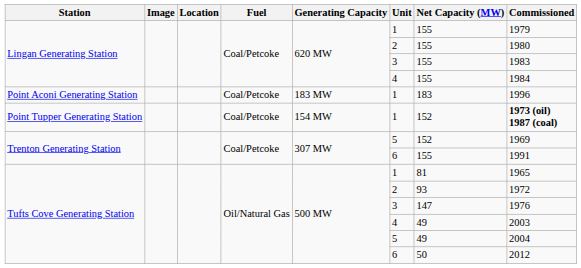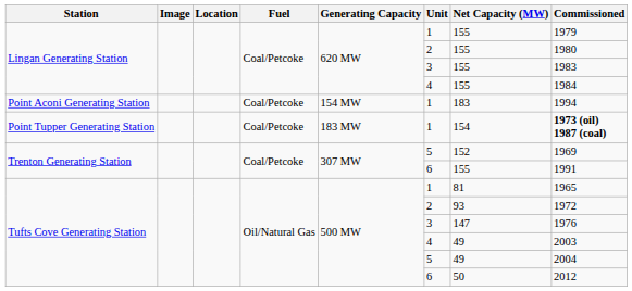 <table class="wikitable sortable" style="margin: 1em auto 1em auto;">
 <tr>
 <th scope="col">Station</th>
 <th scope="col">Image</th>
 <th scope="col">Location</th>
 <th scope="col">Fuel</th>
 <th scope="col">Generating Capacity</th>
 <th scope="col">Unit</th>
 <th scope="col">Net Capacity (<a href='#'>MW</a>)</th>
 <th scope="col">Commissioned</th>
 </tr>
 <tr>
 <td rowspan=4><a href='#'>Lingan Generating Station</a></td>
 <td rowspan=4></td>
 <td rowspan=4></td>
 <td rowspan=4>Coal/Petcoke</td>
 <td rowspan=4>620 MW</td>
 <td>1</td>
 <td>155</td>
 <td>1979</td>
 </tr>
 <tr>
 <td>2</td>
 <td>155</td>
 <td>1980</td>
 </tr>
 <tr>
 <td>3</td>
 <td>155</td>
 <td>1983</td>
 </tr>
 <tr>
 <td>4</td>
 <td>155</td>
 <td>1984</td>
 </tr>
 <tr>
 <td><a href='#'>Point Aconi Generating Station</a></td>
 <td></td>
 <td></td>
 <td>Coal/Petcoke</td>
-<td>183 MW</td>
+<td>154 MW</td>
 <td>1</td>
 <td>183</td>
-<td>1996</td>
+<td>1994</td>
 </tr>
 <tr>
 <td><a href='#'>Point Tupper Generating Station</a></td>
 <td></td>
 <td></td>
 <td>Coal/Petcoke</td>
-<td>154 MW</td>
+<td>183 MW</td>
 <td>1</td>
-<td>152</td>
+<td>154</td>
 <td><strong>1973 (oil)<br>1987 (coal)</strong></td>
 </tr>
 <tr>
 <td rowspan=2><a href='#'>Trenton Generating Station</a></td>
 <td rowspan=2></td>
 <td rowspan=2></td>
 <td rowspan=2>Coal/Petcoke</td>
 <td rowspan=2>307 MW</td>
 <td>5</td>
 <td>152</td>
 <td>1969</td>
 </tr>
 <tr>
 <td>6</td>
 <td>155</td>
 <td>1991</td>
 </tr>
 <tr>
 <td rowspan=6><a href='#'>Tufts Cove Generating Station</a></td>
 <td rowspan=6></td>
 <td rowspan=6></td>
 <td rowspan=6>Oil/Natural Gas</td>
 <td rowspan=6>500 MW</td>
 <td>1</td>
 <td>81</td>
 <td>1965</td>
 </tr>
 <tr>
 <td>2</td>
 <td>93</td>
 <td>1972</td>
 </tr>
 <tr>
 <td>3</td>
 <td>147</td>
 <td>1976</td>
 </tr>
 <tr>
 <td>4</td>
 <td>49</td>
 <td>2003</td>
 </tr>
 <tr>
 <td>5</td>
 <td>49</td>
 <td>2004</td>
 </tr>
 <tr>
 <td>6</td>
 <td>50</td>
 <td>2012</td>
 </tr>
 </table>
